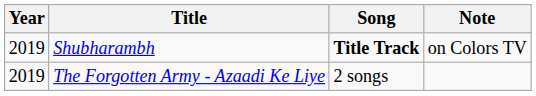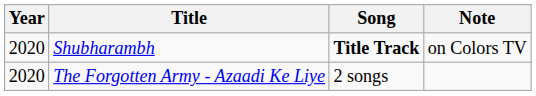 <table class="wikitable">
 <tr>
 <th>Year</th>
 <th>Title</th>
 <th>Song</th>
 <th>Note</th>
 </tr>
 <tr>
-<td>2019</td>
+<td>2020</td>
 <td><em><a href='#'>Shubharambh</a></em></td>
 <td><strong>Title Track</strong></td>
 <td>on Colors TV</td>
 </tr>
 <tr>
-<td>2019</td>
+<td>2020</td>
 <td><em><a href='#'>The Forgotten Army - Azaadi Ke Liye</a></em></td>
 <td>2 songs</td>
 <td></td>
 </tr>
 </table>
